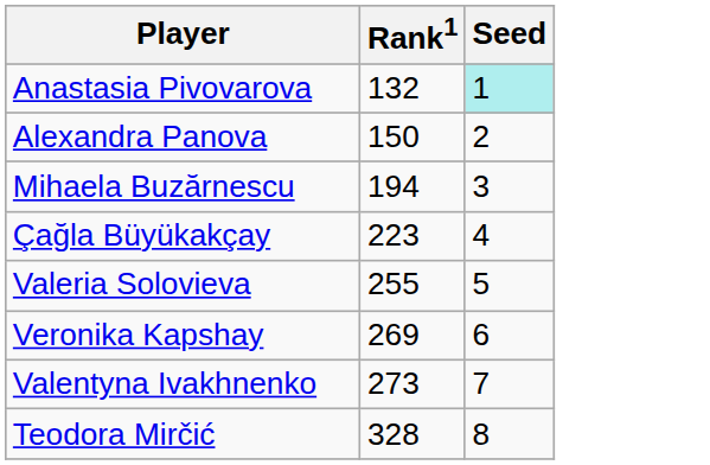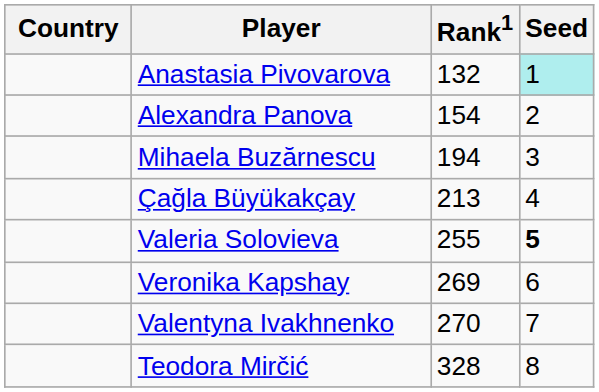 <table class="sortable wikitable">
 <tr>
+<th width="70">Country</th>
 <th width="175">Player</th>
 <th>Rank<sup>1</sup></th>
 <th>Seed</th>
 </tr>
 <tr>
+<td></td>
 <td><a href='#'>Anastasia Pivovarova</a></td>
 <td>132</td>
 <td style="background: paleturquoise;">1</td>
 </tr>
 <tr>
+<td></td>
 <td><a href='#'>Alexandra Panova</a></td>
-<td>150</td>
+<td>154</td>
 <td>2</td>
 </tr>
 <tr>
+<td></td>
 <td><a href='#'>Mihaela Buzărnescu</a></td>
 <td>194</td>
 <td>3</td>
 </tr>
 <tr>
+<td></td>
 <td><a href='#'>Çağla Büyükakçay</a></td>
-<td>223</td>
+<td>213</td>
 <td>4</td>
 </tr>
 <tr>
+<td></td>
 <td><a href='#'>Valeria Solovieva</a></td>
 <td>255</td>
-<td>5</td>
+<td><strong>5</strong></td>
 </tr>
 <tr>
+<td></td>
 <td><a href='#'>Veronika Kapshay</a></td>
 <td>269</td>
 <td>6</td>
 </tr>
 <tr>
+<td></td>
 <td><a href='#'>Valentyna Ivakhnenko</a></td>
-<td>273</td>
+<td>270</td>
 <td>7</td>
 </tr>
 <tr>
+<td></td>
 <td><a href='#'>Teodora Mirčić</a></td>
 <td>328</td>
 <td>8</td>
 </tr>
 </table>
